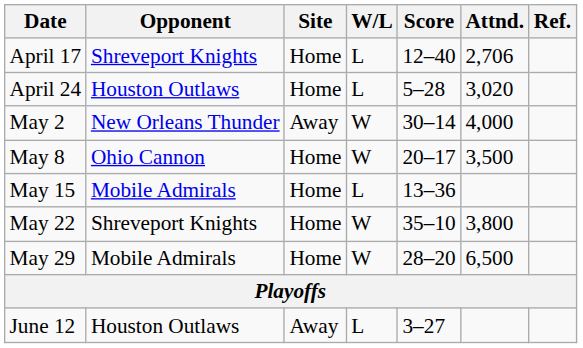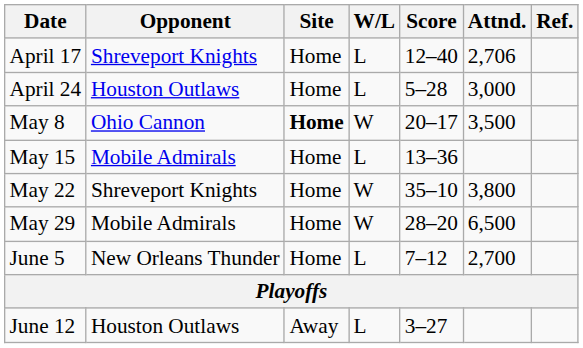 <table class="wikitable">
 <tr>
 <th>Date</th>
 <th>Opponent</th>
 <th>Site</th>
 <th>W/L</th>
 <th>Score</th>
 <th>Attnd.</th>
 <th>Ref.</th>
 </tr>
 <tr>
 <td>April 17</td>
 <td><a href='#'>Shreveport Knights</a></td>
 <td>Home</td>
 <td>L</td>
 <td>12–40</td>
 <td>2,706</td>
 <td></td>
 </tr>
 <tr>
 <td>April 24</td>
 <td><a href='#'>Houston Outlaws</a></td>
 <td>Home</td>
 <td>L</td>
 <td>5–28</td>
-<td>3,020</td>
-<td></td>
-</tr>
-<tr>
-<td>May 2</td>
-<td><a href='#'>New Orleans Thunder</a></td>
-<td>Away</td>
-<td>W</td>
-<td>30–14</td>
-<td>4,000</td>
+<td>3,000</td>
 <td></td>
 </tr>
 <tr>
 <td>May 8</td>
 <td><a href='#'>Ohio Cannon</a></td>
-<td>Home</td>
+<td><strong>Home</strong></td>
 <td>W</td>
 <td>20–17</td>
 <td>3,500</td>
 <td></td>
 </tr>
 <tr>
 <td>May 15</td>
 <td><a href='#'>Mobile Admirals</a></td>
 <td>Home</td>
 <td>L</td>
 <td>13–36</td>
 <td></td>
 <td></td>
 </tr>
 <tr>
 <td>May 22</td>
 <td>Shreveport Knights</td>
 <td>Home</td>
 <td>W</td>
 <td>35–10</td>
 <td>3,800</td>
 <td></td>
 </tr>
 <tr>
 <td>May 29</td>
 <td>Mobile Admirals</td>
 <td>Home</td>
 <td>W</td>
 <td>28–20</td>
 <td>6,500</td>
 <td></td>
 </tr>
 <tr>
+<td>June 5</td>
+<td>New Orleans Thunder</td>
+<td>Home</td>
+<td>L</td>
+<td>7–12</td>
+<td>2,700</td>
+<td></td>
+</tr>
+<tr>
 <th colspan=7><em>Playoffs</em></th>
 </tr>
 <tr>
 <td>June 12</td>
 <td>Houston Outlaws</td>
 <td>Away</td>
 <td>L</td>
 <td>3–27</td>
 <td></td>
 <td></td>
 </tr>
 </table>
